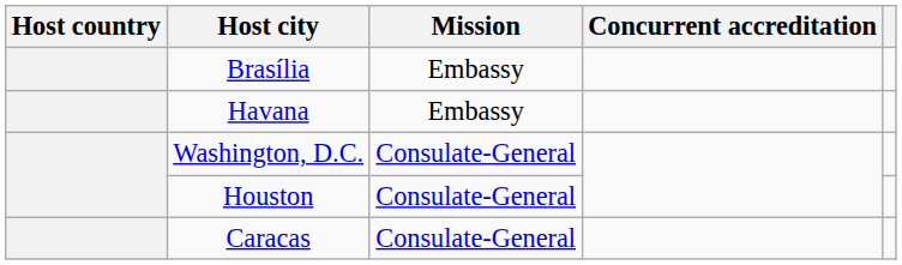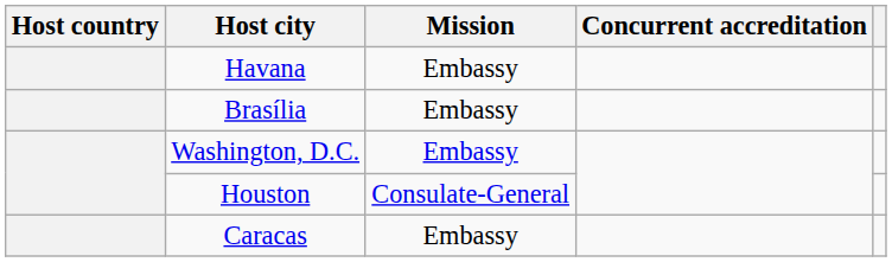 <table class="wikitable plainrowheaders" style="text-align:center;">
 <tr>
 <th scope="col">Host country</th>
 <th scope="col">Host city</th>
 <th scope="col">Mission</th>
 <th scope="col">Concurrent accreditation</th>
 <th scope="col"></th>
 </tr>
 <tr>
 <th scope="row"></th>
-<td><a href='#'>Brasília</a></td>
+<td><a href='#'>Havana</a></td>
 <td>Embassy</td>
 <td></td>
 <td></td>
 </tr>
 <tr>
 <th scope="row"></th>
-<td><a href='#'>Havana</a></td>
+<td><a href='#'>Brasília</a></td>
 <td>Embassy</td>
 <td></td>
 <td></td>
 </tr>
 <tr>
 <th scope="row" rowspan="2"></th>
 <td><a href='#'>Washington, D.C.</a></td>
-<td><a href='#'>Consulate-General</a></td>
+<td><a href='#'>Embassy</a></td>
 <td rowspan="2"></td>
 <td></td>
 </tr>
 <tr>
 <td><a href='#'>Houston</a></td>
 <td><a href='#'>Consulate-General</a></td>
 <td></td>
 </tr>
 <tr>
 <th scope="row"></th>
 <td><a href='#'>Caracas</a></td>
-<td><a href='#'>Consulate-General</a></td>
+<td>Embassy</td>
 <td></td>
 <td></td>
 </tr>
 </table>
